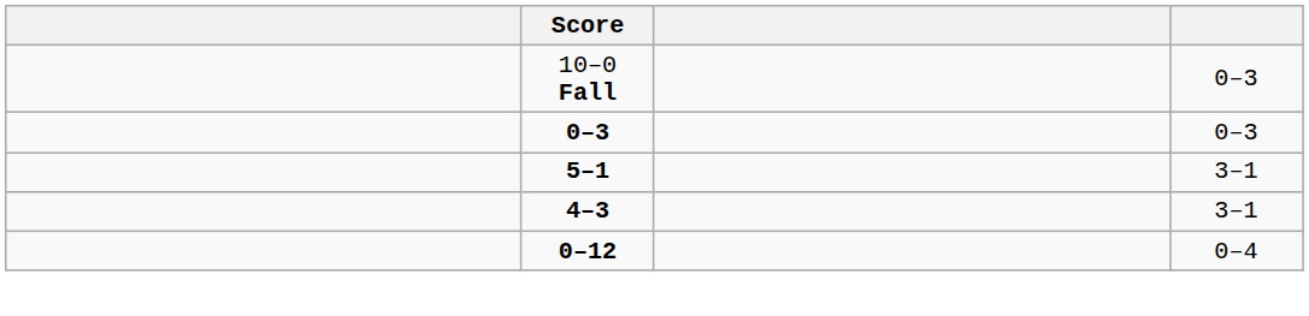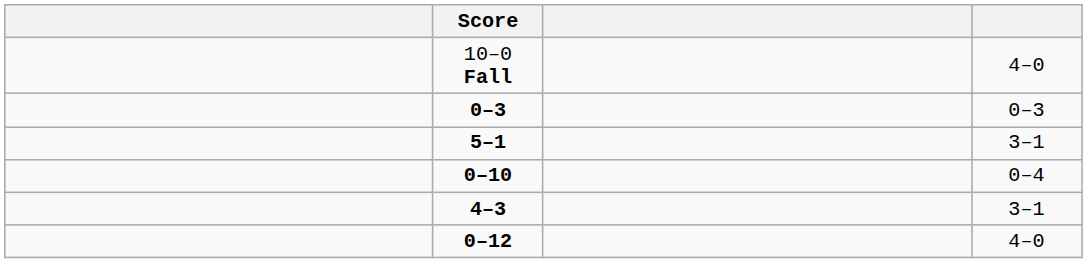 <table class="wikitable" style="text-align: center; ">
 <tr>
 <th align="right" width="270"></th>
 <th width="65">Score</th>
 <th align="left" width="270"></th>
 <th width="65"></th>
 </tr>
 <tr>
 <td align="left"><strong></strong></td>
 <td>10–0 <strong>Fall</strong></td>
 <td align="left"></td>
-<td>0–3 <strong></strong></td>
+<td>4–0 <strong></strong></td>
 </tr>
 <tr>
 <td align="left"></td>
 <td><strong>0–3</strong></td>
 <td align="left"><strong></strong></td>
 <td>0–3 <strong></strong></td>
 </tr>
 <tr>
 <td align="left"><strong></strong></td>
 <td><strong>5–1</strong></td>
 <td align="left"></td>
 <td>3–1 <strong></strong></td>
 </tr>
 <tr>
+<td align="left"></td>
+<td><strong>0–10</strong></td>
+<td align="left"><strong></strong></td>
+<td>0–4 <strong></strong></td>
+</tr>
+<tr>
 <td align="left"><strong></strong></td>
 <td><strong>4–3</strong></td>
 <td align="left"></td>
 <td>3–1 <strong></strong></td>
 </tr>
 <tr>
 <td align="left"></td>
 <td><strong>0–12</strong></td>
 <td align="left"><strong></strong></td>
-<td>0–4 <strong></strong></td>
+<td>4–0 <strong></strong></td>
 </tr>
 </table>
